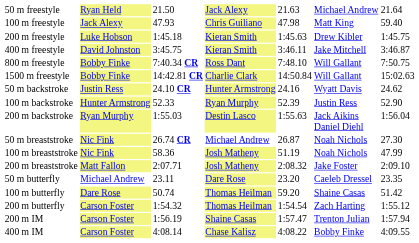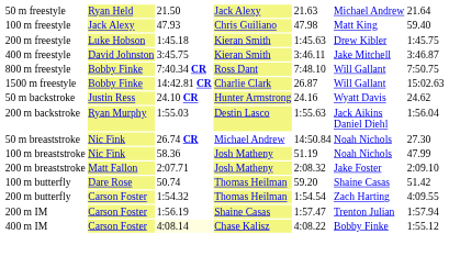 <table>
 <tr valign="top">
 <td>50 m freestyle<br></td>
 <td bgcolor=#F3F781><a href='#'>Ryan Held</a></td>
 <td>21.50</td>
 <td bgcolor=#F3F781><a href='#'>Jack Alexy</a></td>
 <td>21.63</td>
 <td><a href='#'>Michael Andrew</a></td>
 <td>21.64</td>
 </tr>
 <tr valign="top">
 <td>100 m freestyle<br></td>
 <td bgcolor=#F3F781><a href='#'>Jack Alexy</a></td>
 <td>47.93</td>
 <td bgcolor=#F3F781><a href='#'>Chris Guiliano</a></td>
 <td>47.98</td>
 <td><a href='#'>Matt King</a></td>
 <td>59.40</td>
 </tr>
 <tr valign="top">
 <td>200 m freestyle<br></td>
 <td bgcolor=#F3F781><a href='#'>Luke Hobson</a></td>
 <td>1:45.18</td>
 <td bgcolor=#F3F781><a href='#'>Kieran Smith</a></td>
 <td>1:45.63</td>
 <td><a href='#'>Drew Kibler</a></td>
 <td>1:45.75</td>
 </tr>
 <tr valign="top">
 <td>400 m freestyle<br></td>
 <td bgcolor=#F3F781><a href='#'>David Johnston</a></td>
 <td>3:45.75</td>
 <td bgcolor=#F3F781><a href='#'>Kieran Smith</a></td>
 <td>3:46.11</td>
 <td><a href='#'>Jake Mitchell</a></td>
 <td>3:46.87</td>
 </tr>
 <tr valign="top">
 <td>800 m freestyle<br></td>
 <td bgcolor=#F3F781><a href='#'>Bobby Finke</a></td>
 <td>7:40.34 <strong><a href='#'>CR</a></strong></td>
 <td bgcolor=#F3F781><a href='#'>Ross Dant</a></td>
 <td>7:48.10</td>
 <td><a href='#'>Will Gallant</a></td>
 <td>7:50.75</td>
 </tr>
 <tr valign="top">
 <td>1500 m freestyle<br></td>
 <td bgcolor=#F3F781><a href='#'>Bobby Finke</a></td>
 <td>14:42.81 <strong><a href='#'>CR</a></strong></td>
 <td bgcolor=#F3F781><a href='#'>Charlie Clark</a></td>
-<td>14:50.84</td>
+<td>26.87</td>
 <td><a href='#'>Will Gallant</a></td>
 <td>15:02.63</td>
 </tr>
 <tr valign="top">
 <td>50 m backstroke<br></td>
 <td bgcolor=#F3F781><a href='#'>Justin Ress</a></td>
 <td>24.10 <strong><a href='#'>CR</a></strong></td>
 <td bgcolor=#F3F781><a href='#'>Hunter Armstrong</a></td>
 <td>24.16</td>
 <td><a href='#'>Wyatt Davis</a></td>
 <td>24.62</td>
-</tr>
-<tr valign="top">
-<td>100 m backstroke<br></td>
-<td bgcolor=#F3F781><a href='#'>Hunter Armstrong</a></td>
-<td>52.33</td>
-<td bgcolor=#F3F781><a href='#'>Ryan Murphy</a></td>
-<td>52.39</td>
-<td><a href='#'>Justin Ress</a></td>
-<td>52.90</td>
 </tr>
 <tr valign="top">
 <td>200 m backstroke<br></td>
 <td bgcolor=#F3F781><a href='#'>Ryan Murphy</a></td>
 <td>1:55.03</td>
 <td bgcolor=#F3F781><a href='#'>Destin Lasco</a></td>
 <td>1:55.63</td>
 <td><a href='#'>Jack Aikins</a> <br> <a href='#'>Daniel Diehl</a></td>
 <td>1:56.04</td>
 </tr>
 <tr valign="top">
 <td>50 m breaststroke<br></td>
 <td bgcolor=#F3F781><a href='#'>Nic Fink</a></td>
 <td>26.74 <strong><a href='#'>CR</a></strong></td>
 <td><a href='#'>Michael Andrew</a></td>
-<td>26.87</td>
+<td>14:50.84</td>
 <td><a href='#'>Noah Nichols</a></td>
 <td>27.30</td>
 </tr>
 <tr valign="top">
 <td>100 m breaststroke<br></td>
 <td bgcolor=#F3F781><a href='#'>Nic Fink</a></td>
 <td>58.36</td>
 <td bgcolor=#F3F781><a href='#'>Josh Matheny</a></td>
 <td>51.19</td>
 <td><a href='#'>Noah Nichols</a></td>
 <td>47.99</td>
 </tr>
 <tr valign="top">
 <td>200 m breaststroke<br></td>
 <td bgcolor=#F3F781><a href='#'>Matt Fallon</a></td>
 <td>2:07.71</td>
 <td bgcolor=#F3F781><a href='#'>Josh Matheny</a></td>
 <td>2:08.32</td>
 <td><a href='#'>Jake Foster</a></td>
 <td>2:09.10</td>
 </tr>
 <tr valign="top">
-<td>50 m butterfly<br></td>
-<td><a href='#'>Michael Andrew</a></td>
-<td>23.11</td>
-<td bgcolor=#F3F781><a href='#'>Dare Rose</a></td>
-<td>23.20</td>
-<td><a href='#'>Caeleb Dressel</a></td>
-<td>23.35</td>
-</tr>
-<tr valign="top">
 <td>100 m butterfly<br></td>
 <td bgcolor=#F3F781><a href='#'>Dare Rose</a></td>
 <td>50.74</td>
 <td bgcolor=#F3F781><a href='#'>Thomas Heilman</a></td>
 <td>59.20</td>
 <td><a href='#'>Shaine Casas</a></td>
 <td>51.42</td>
 </tr>
 <tr valign="top">
 <td>200 m butterfly<br></td>
 <td bgcolor=#F3F781><a href='#'>Carson Foster</a></td>
 <td>1:54.32</td>
 <td bgcolor=#F3F781><a href='#'>Thomas Heilman</a></td>
 <td>1:54.54</td>
 <td><a href='#'>Zach Harting</a></td>
-<td>1:55.12</td>
+<td>4:09.55</td>
 </tr>
 <tr valign="top">
 <td>200 m IM<br></td>
 <td bgcolor=#F3F781><a href='#'>Carson Foster</a></td>
 <td>1:56.19</td>
 <td bgcolor=#F3F781><a href='#'>Shaine Casas</a></td>
 <td>1:57.47</td>
 <td><a href='#'>Trenton Julian</a></td>
 <td>1:57.94</td>
 </tr>
 <tr valign="top">
 <td>400 m IM<br></td>
 <td bgcolor=#F3F781><a href='#'>Carson Foster</a></td>
-<td>4:08.14</td>
+<td style="background: lightyellow;">4:08.14</td>
 <td bgcolor=#F3F781><a href='#'>Chase Kalisz</a></td>
 <td>4:08.22</td>
 <td><a href='#'>Bobby Finke</a></td>
-<td>4:09.55</td>
+<td>1:55.12</td>
 </tr>
 </table>
